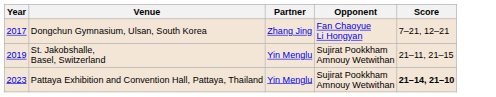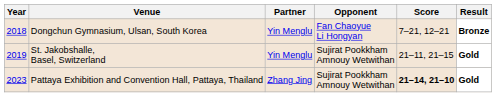 <table class="sortable wikitable" style="font-size: 90%;">
 <tr>
 <th>Year</th>
 <th>Venue</th>
 <th>Partner</th>
 <th>Opponent</th>
 <th>Score</th>
+<th>Result</th>
 </tr>
 <tr style="background:#F3E6D7">
-<td align="center"><a href='#'>2017</a></td>
+<td align="center"><a href='#'>2018</a></td>
 <td align="left">Dongchun Gymnasium, Ulsan, South Korea</td>
-<td align="left"> <a href='#'>Zhang Jing</a></td>
+<td align="left"> <a href='#'>Yin Menglu</a></td>
 <td align="left"> <a href='#'>Fan Chaoyue</a><br> <a href='#'>Li Hongyan</a></td>
 <td align="left">7–21, 12–21</td>
+<td style="text-align:left; background:white"> <strong>Bronze</strong></td>
 </tr>
 <tr style="background:#F3E6D7">
 <td align="center"><a href='#'>2019</a></td>
 <td align="left">St. Jakobshalle,<br>Basel, Switzerland</td>
 <td align="left"> <a href='#'>Yin Menglu</a></td>
 <td align="left"> Sujirat Pookkham<br> Amnouy Wetwithan</td>
 <td align="left">21–11, 21–15</td>
+<td style="text-align:left; background:white"> <strong>Gold</strong></td>
 </tr>
 <tr style="background:#F3E6D7">
 <td align="center"><a href='#'>2023</a></td>
 <td align="left">Pattaya Exhibition and Convention Hall, Pattaya, Thailand</td>
-<td align="left"> <a href='#'>Yin Menglu</a></td>
+<td align="left"> <a href='#'>Zhang Jing</a></td>
 <td align="left"> Sujirat Pookkham<br> Amnouy Wetwithan</td>
 <td align="left"><strong>21–14, 21–10</strong></td>
+<td style="text-align:left; background:white"> <strong>Gold</strong></td>
 </tr>
 </table>
